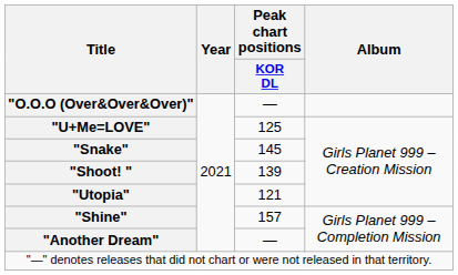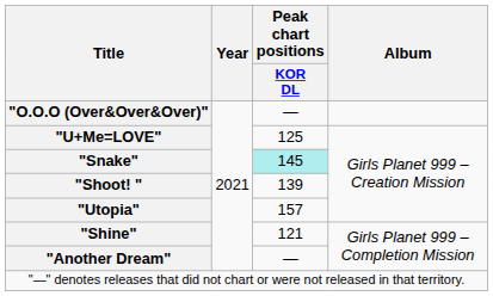 <table class="wikitable plainrowheaders" style="text-align:center">
 <tr>
 <th scope="col" rowspan="2">Title</th>
 <th scope="col" rowspan="2">Year</th>
 <th scope="col">Peak chart positions</th>
 <th scope="col" rowspan="2" style="width:10em">Album</th>
 </tr>
 <tr>
 <th scope="col" style="font-size:90%; width:3em"><a href='#'>KOR<br>DL</a><br></th>
 </tr>
 <tr>
 <th scope="row">"O.O.O (Over&Over&Over)"</th>
 <td rowspan="7">2021</td>
 <td>—</td>
 <td></td>
 </tr>
 <tr>
 <th scope="row">"U+Me=LOVE"</th>
 <td>125</td>
 <td rowspan="4"><em>Girls Planet 999 – Creation Mission</em></td>
 </tr>
 <tr>
 <th scope="row">"Snake" </th>
-<td>145</td>
+<td style="background: paleturquoise;">145</td>
 </tr>
 <tr>
 <th scope="row">"Shoot! "</th>
 <td>139</td>
 </tr>
 <tr>
 <th scope="row">"Utopia"</th>
-<td>121</td>
+<td>157</td>
 </tr>
 <tr>
 <th scope="row">"Shine"</th>
-<td>157</td>
+<td>121</td>
 <td rowspan="2"><em>Girls Planet 999 – Completion Mission</em></td>
 </tr>
 <tr>
 <th scope="row">"Another Dream"</th>
 <td>—</td>
 </tr>
 <tr>
 <td colspan="4" style="font-size:85%">"—" denotes releases that did not chart or were not released in that territory.</td>
 </tr>
 </table>
